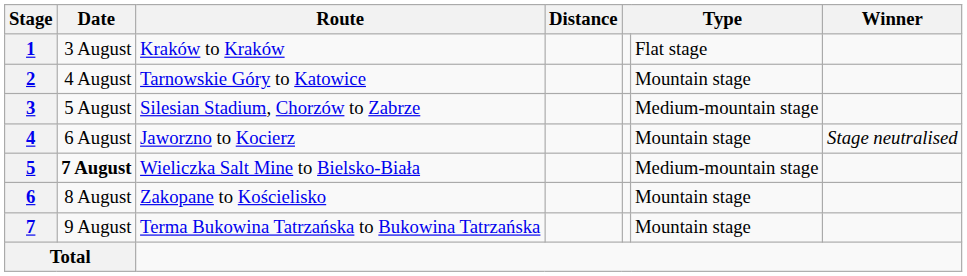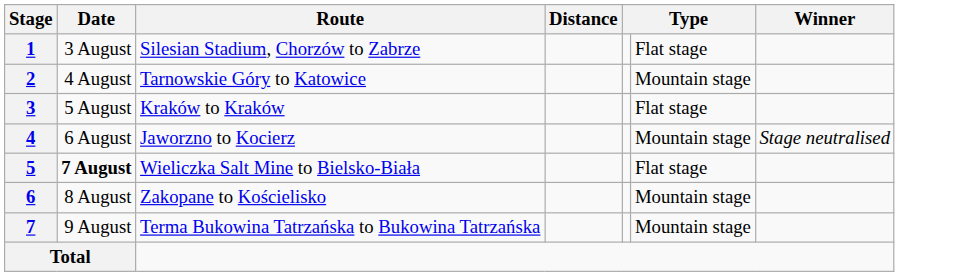 <table class="wikitable">
 <tr>
 <th>Stage</th>
 <th>Date</th>
 <th>Route</th>
 <th>Distance</th>
 <th colspan="2">Type</th>
 <th>Winner</th>
 </tr>
 <tr>
 <th scope="row"><a href='#'>1</a></th>
 <td align=right>3 August</td>
-<td><a href='#'>Kraków</a> to <a href='#'>Kraków</a></td>
+<td><a href='#'>Silesian Stadium</a>, <a href='#'>Chorzów</a> to <a href='#'>Zabrze</a></td>
 <td style="text-align:right;"></td>
 <td></td>
 <td>Flat stage</td>
 <td></td>
 </tr>
 <tr>
 <th scope="row"><a href='#'>2</a></th>
 <td align=right>4 August</td>
 <td><a href='#'>Tarnowskie Góry</a> to <a href='#'>Katowice</a></td>
 <td style="text-align:right;"></td>
 <td></td>
 <td>Mountain stage</td>
 <td></td>
 </tr>
 <tr>
 <th scope="row"><a href='#'>3</a></th>
 <td align=right>5 August</td>
-<td><a href='#'>Silesian Stadium</a>, <a href='#'>Chorzów</a> to <a href='#'>Zabrze</a></td>
+<td><a href='#'>Kraków</a> to <a href='#'>Kraków</a></td>
 <td style="text-align:right;"></td>
 <td></td>
-<td>Medium-mountain stage</td>
+<td>Flat stage</td>
 <td></td>
 </tr>
 <tr>
 <th scope="row"><a href='#'>4</a></th>
 <td align=right>6 August</td>
 <td><a href='#'>Jaworzno</a> to <a href='#'>Kocierz</a></td>
 <td style="text-align:right;"><s></s><br></td>
 <td></td>
 <td>Mountain stage</td>
 <td><em>Stage neutralised</em></td>
 </tr>
 <tr>
 <th scope="row"><a href='#'>5</a></th>
 <td align=right><strong>7 August</strong></td>
 <td><a href='#'>Wieliczka Salt Mine</a> to <a href='#'>Bielsko-Biała</a></td>
 <td style="text-align:right;"></td>
 <td></td>
-<td>Medium-mountain stage</td>
+<td>Flat stage</td>
 <td></td>
 </tr>
 <tr>
 <th scope="row"><a href='#'>6</a></th>
 <td align=right>8 August</td>
 <td><a href='#'>Zakopane</a> to <a href='#'>Kościelisko</a></td>
 <td style="text-align:right;"></td>
 <td></td>
 <td>Mountain stage</td>
 <td></td>
 </tr>
 <tr>
 <th scope="row"><a href='#'>7</a></th>
 <td align=right>9 August</td>
 <td><a href='#'>Terma Bukowina Tatrzańska</a> to <a href='#'>Bukowina Tatrzańska</a></td>
 <td style="text-align:right;"></td>
 <td></td>
 <td>Mountain stage</td>
 <td></td>
 </tr>
 <tr>
 <th colspan="2">Total</th>
 <td colspan="5" style="text-align:center;"><s></s> </td>
 </tr>
 </table>
